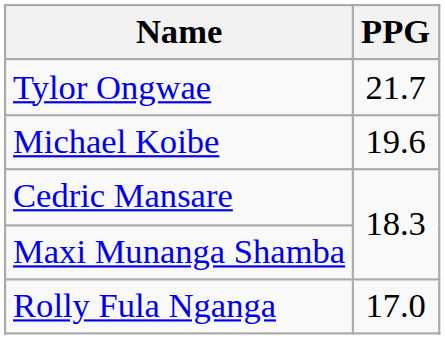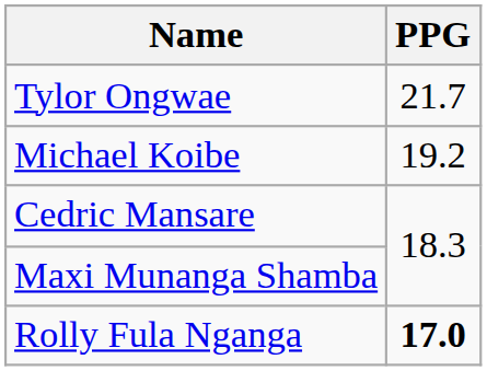 <table class="wikitable">
 <tr>
 <th>Name</th>
 <th>PPG</th>
 </tr>
 <tr>
 <td> <a href='#'>Tylor Ongwae</a></td>
 <td align=center>21.7</td>
 </tr>
 <tr>
 <td> <a href='#'>Michael Koibe</a></td>
-<td align=center>19.6</td>
+<td align=center>19.2</td>
 </tr>
 <tr>
 <td> <a href='#'>Cedric Mansare</a></td>
 <td align=center rowspan=2>18.3</td>
 </tr>
 <tr>
 <td> <a href='#'>Maxi Munanga Shamba</a></td>
 </tr>
 <tr>
 <td> <a href='#'>Rolly Fula Nganga</a></td>
-<td align=center>17.0</td>
+<td align=center><strong>17.0</strong></td>
 </tr>
 </table>
